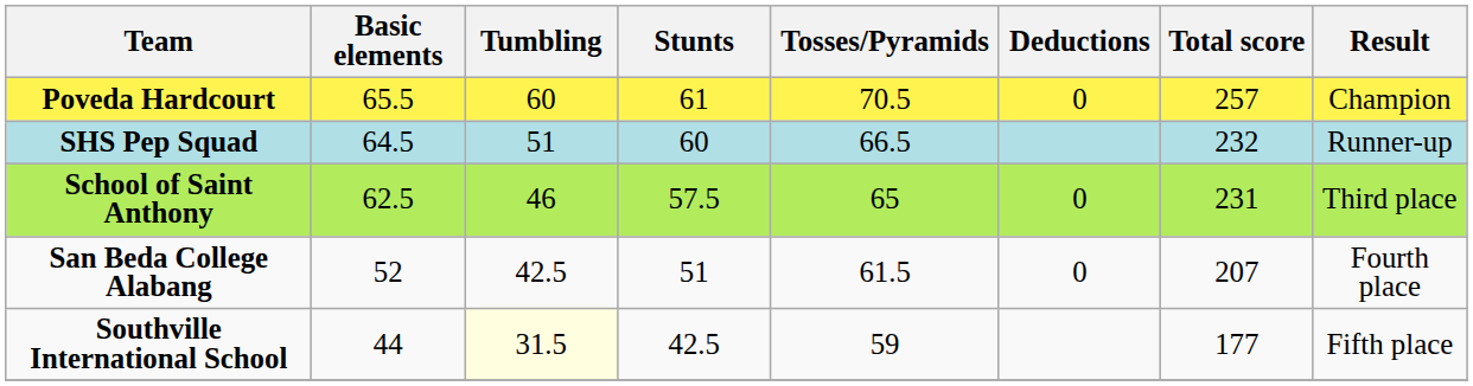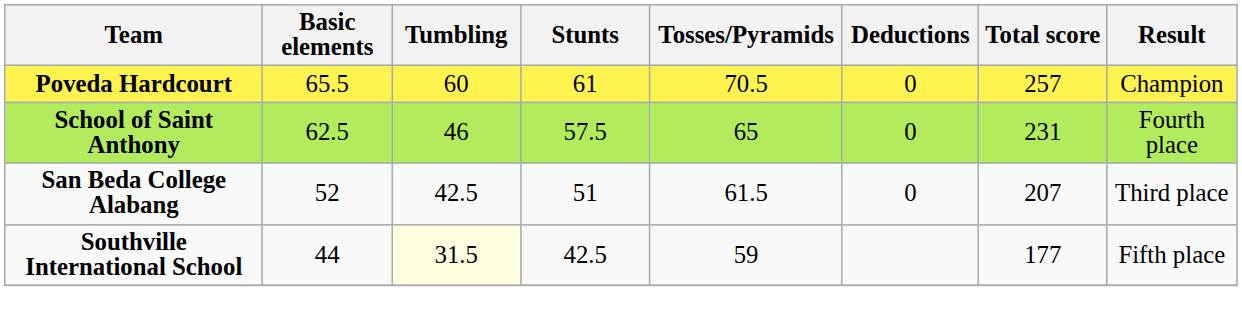 <table class="wikitable" style="text-align:center; font-size:100%; line-height:16px; width:90%;">
 <tr>
 <th style="width:20%;">Team</th>
 <th style="width:10%;">Basic elements</th>
 <th style="width:10%;">Tumbling</th>
 <th style="width:10%;">Stunts</th>
 <th style="width:10%;">Tosses/Pyramids</th>
 <th style="width:10%;">Deductions</th>
 <th style="width:10%;">Total score</th>
 <th style="width:10%;">Result</th>
 </tr>
 <tr style="background:#FFF44F;">
 <td><strong>Poveda Hardcourt</strong></td>
 <td>65.5</td>
 <td>60</td>
 <td>61</td>
 <td>70.5</td>
 <td>0</td>
 <td>257</td>
 <td>Champion</td>
 </tr>
-<tr style="background:#B0E0E6;">
-<td><strong>SHS Pep Squad</strong></td>
-<td>64.5</td>
-<td>51</td>
-<td>60</td>
-<td>66.5</td>
-<td></td>
-<td>232</td>
-<td>Runner-up</td>
-</tr>
 <tr style="background:#B2EC5D;">
 <td><strong>School of Saint Anthony</strong></td>
 <td>62.5</td>
 <td>46</td>
 <td>57.5</td>
 <td>65</td>
 <td>0</td>
 <td>231</td>
-<td>Third place</td>
+<td>Fourth place</td>
 </tr>
 <tr>
 <td><strong>San Beda College Alabang</strong></td>
 <td>52</td>
 <td>42.5</td>
 <td>51</td>
 <td>61.5</td>
 <td>0</td>
 <td>207</td>
-<td>Fourth place</td>
+<td>Third place</td>
 </tr>
 <tr>
 <td><strong>Southville International School</strong></td>
 <td>44</td>
 <td style="background: lightyellow;">31.5</td>
 <td>42.5</td>
 <td>59</td>
 <td></td>
 <td>177</td>
 <td>Fifth place</td>
 </tr>
 <tr>
 </tr>
 </table>
